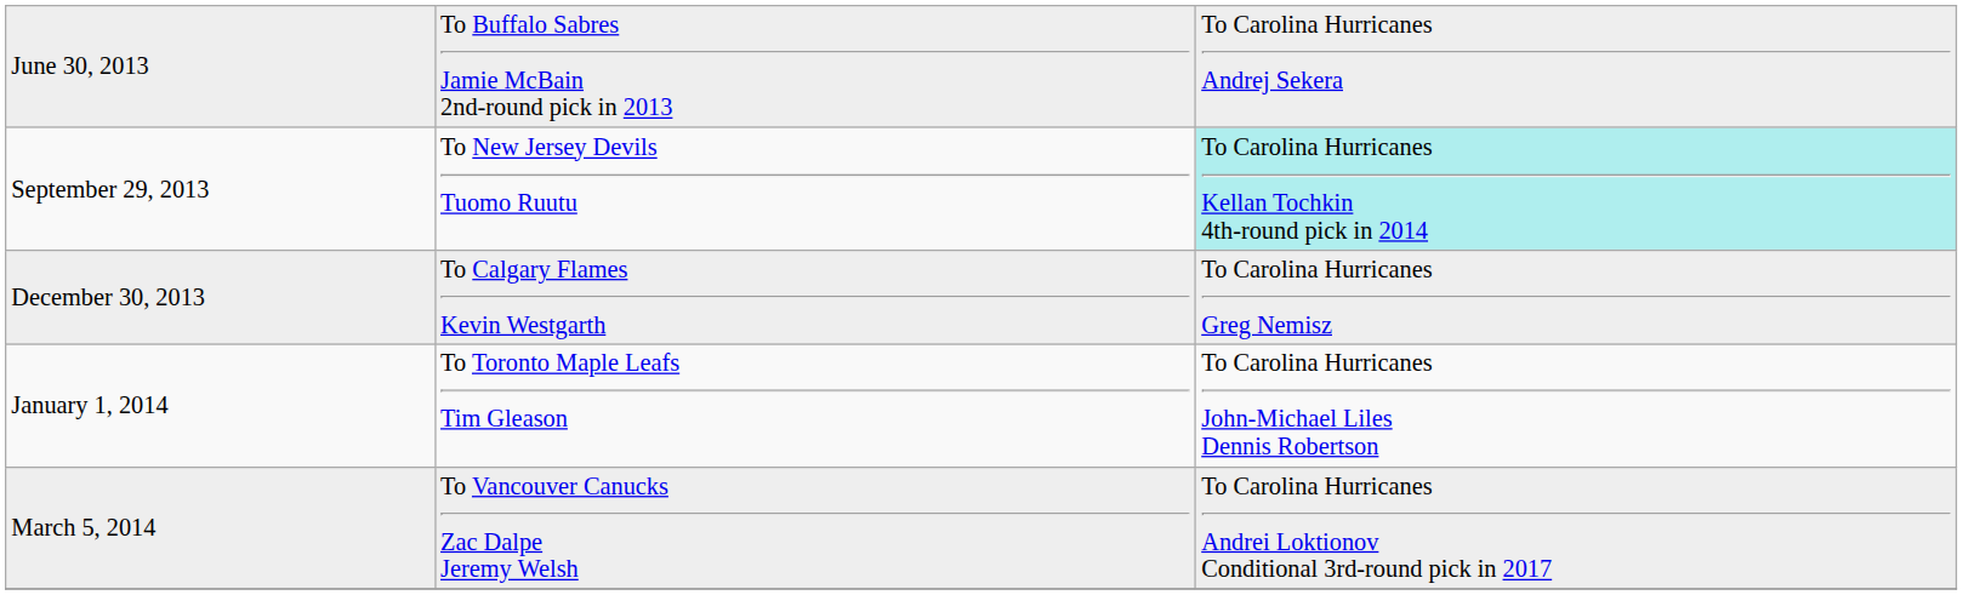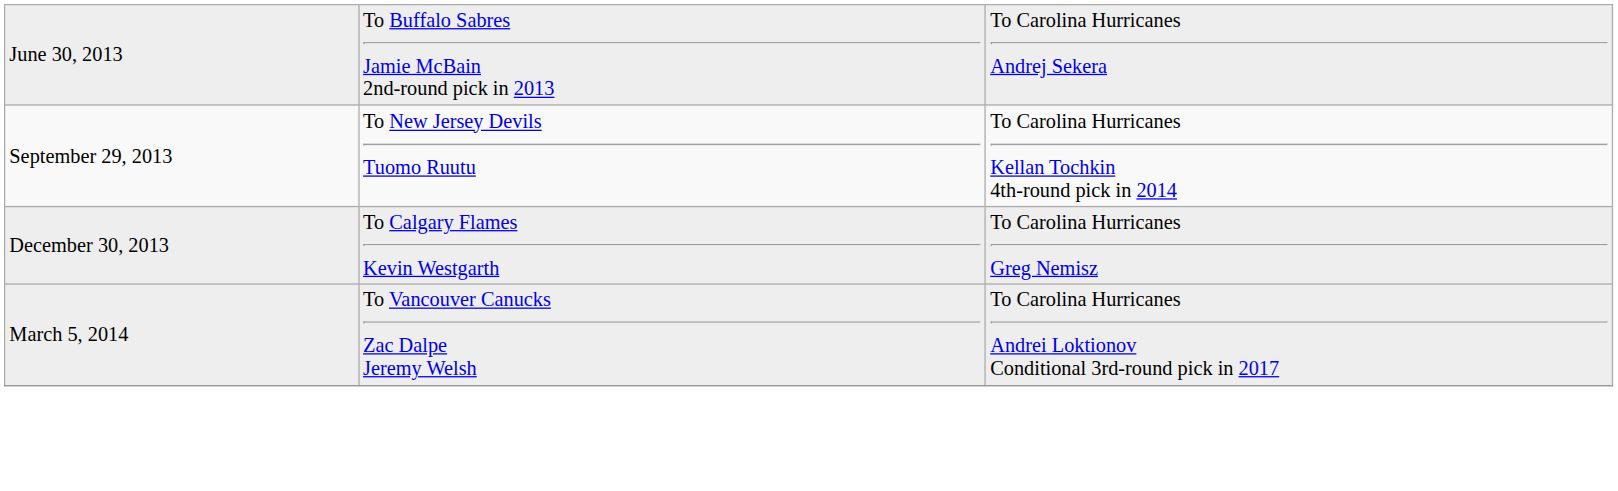 <table class="wikitable" style="border:1px solid #999999; width:80%;">
 <tr bgcolor="eeeeee">
 <td style="width:22%;">June 30, 2013</td>
 <td style="width:39%;" valign="top">To <a href='#'>Buffalo Sabres</a> <hr><a href='#'>Jamie McBain</a><br>2nd-round pick in <a href='#'>2013</a></td>
 <td style="width:39%;" valign="top">To Carolina Hurricanes <hr><a href='#'>Andrej Sekera</a></td>
 </tr>
 <tr>
 <td style="width:22%;">September 29, 2013</td>
 <td style="width:39%;" valign="top">To <a href='#'>New Jersey Devils</a> <hr><a href='#'>Tuomo Ruutu</a></td>
-<td style="background: paleturquoise; width:39%;" valign="top">To Carolina Hurricanes <hr><a href='#'>Kellan Tochkin</a><br>4th-round pick in <a href='#'>2014</a></td>
+<td style="width:39%;" valign="top">To Carolina Hurricanes <hr><a href='#'>Kellan Tochkin</a><br>4th-round pick in <a href='#'>2014</a></td>
 </tr>
 <tr bgcolor="eeeeee">
 <td style="width:22%;">December 30, 2013</td>
 <td style="width:39%;" valign="top">To <a href='#'>Calgary Flames</a> <hr><a href='#'>Kevin Westgarth</a></td>
 <td style="width:39%;" valign="top">To Carolina Hurricanes <hr><a href='#'>Greg Nemisz</a></td>
-</tr>
-<tr>
-<td style="width:22%;">January 1, 2014</td>
-<td style="width:39%;" valign="top">To <a href='#'>Toronto Maple Leafs</a> <hr><a href='#'>Tim Gleason</a></td>
-<td style="width:39%;" valign="top">To Carolina Hurricanes <hr><a href='#'>John-Michael Liles</a><br><a href='#'>Dennis Robertson</a></td>
 </tr>
 <tr bgcolor="eeeeee">
 <td style="width:22%;">March 5, 2014</td>
 <td style="width:39%;" valign="top">To <a href='#'>Vancouver Canucks</a> <hr><a href='#'>Zac Dalpe</a><br><a href='#'>Jeremy Welsh</a></td>
 <td style="width:39%;" valign="top">To Carolina Hurricanes <hr><a href='#'>Andrei Loktionov</a><br>Conditional 3rd-round pick in <a href='#'>2017</a></td>
 </tr>
 <tr>
 </tr>
 </table>
